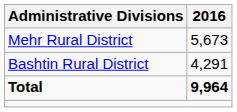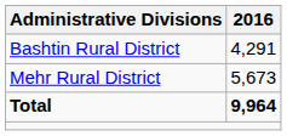 <table class="wikitable">
 <tr>
 <th>Administrative Divisions</th>
 <th>2016</th>
 </tr>
 <tr>
+<td><a href='#'>Bashtin Rural District</a></td>
+<td style="text-align: right;">4,291</td>
+</tr>
+<tr>
 <td><a href='#'>Mehr Rural District</a></td>
 <td style="text-align: right;">5,673</td>
-</tr>
-<tr>
-<td><a href='#'>Bashtin Rural District</a></td>
-<td style="text-align: right;">4,291</td>
 </tr>
 <tr>
 <td><strong>Total</strong></td>
 <td style="text-align: right;"><strong>9,964</strong></td>
 </tr>
 <tr>
 <td colspan=2></td>
 </tr>
 </table>
